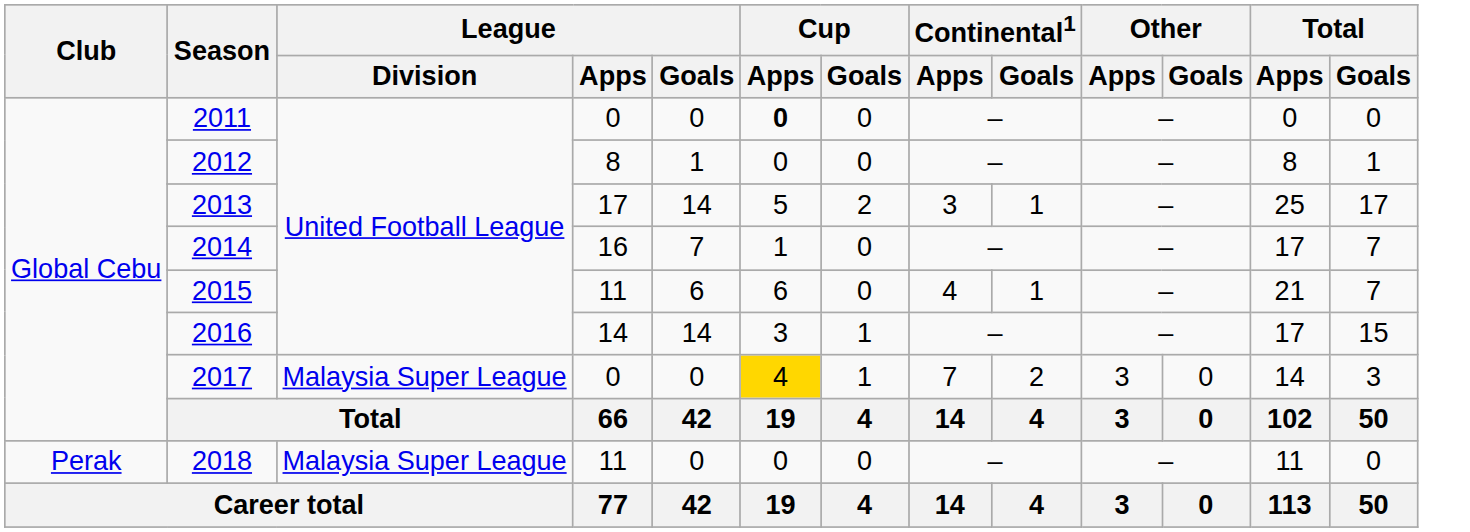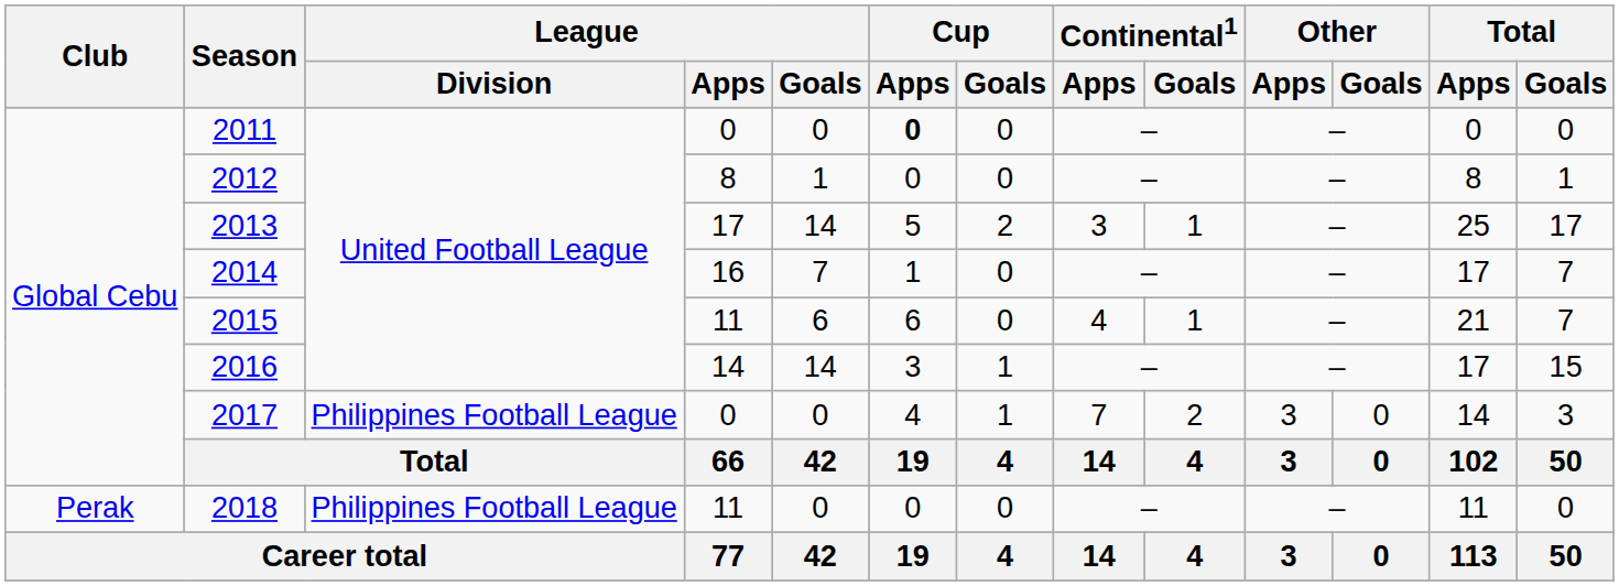 <table class=wikitable style="text-align:center">
 <tr>
 <th rowspan=2>Club</th>
 <th rowspan=2>Season</th>
 <th colspan=3>League</th>
 <th colspan=2>Cup</th>
 <th colspan=2>Continental<sup>1</sup></th>
 <th colspan=2>Other</th>
 <th colspan=2>Total</th>
 </tr>
 <tr>
 <th>Division</th>
 <th>Apps</th>
 <th>Goals</th>
 <th>Apps</th>
 <th>Goals</th>
 <th>Apps</th>
 <th>Goals</th>
 <th>Apps</th>
 <th>Goals</th>
 <th>Apps</th>
 <th>Goals</th>
 </tr>
 <tr>
 <td rowspan=8><a href='#'>Global Cebu</a></td>
 <td><a href='#'>2011</a></td>
 <td rowspan="6"><a href='#'>United Football League</a></td>
 <td>0</td>
 <td>0</td>
 <td><strong>0</strong></td>
 <td>0</td>
 <td colspan=2>–</td>
 <td colspan=2>–</td>
 <td>0</td>
 <td>0</td>
 </tr>
 <tr>
 <td><a href='#'>2012</a></td>
 <td>8</td>
 <td>1</td>
 <td>0</td>
 <td>0</td>
 <td colspan=2>–</td>
 <td colspan=2>–</td>
 <td>8</td>
 <td>1</td>
 </tr>
 <tr>
 <td><a href='#'>2013</a></td>
 <td>17</td>
 <td>14</td>
 <td>5</td>
 <td>2</td>
 <td>3</td>
 <td>1</td>
 <td colspan=2>–</td>
 <td>25</td>
 <td>17</td>
 </tr>
 <tr>
 <td><a href='#'>2014</a></td>
 <td>16</td>
 <td>7</td>
 <td>1</td>
 <td>0</td>
 <td colspan=2>–</td>
 <td colspan=2>–</td>
 <td>17</td>
 <td>7</td>
 </tr>
 <tr>
 <td><a href='#'>2015</a></td>
 <td>11</td>
 <td>6</td>
 <td>6</td>
 <td>0</td>
 <td>4</td>
 <td>1</td>
 <td colspan=2>–</td>
 <td>21</td>
 <td>7</td>
 </tr>
 <tr>
 <td><a href='#'>2016</a></td>
 <td>14</td>
 <td>14</td>
 <td>3</td>
 <td>1</td>
 <td colspan=2>–</td>
 <td colspan=2>–</td>
 <td>17</td>
 <td>15</td>
 </tr>
 <tr>
 <td><a href='#'>2017</a></td>
-<td rowspan="1"><a href='#'>Malaysia Super League</a></td>
+<td><a href='#'>Philippines Football League</a></td>
 <td>0</td>
 <td>0</td>
-<td style="background: gold;">4</td>
+<td>4</td>
 <td>1</td>
 <td>7</td>
 <td>2</td>
 <td>3</td>
 <td>0</td>
 <td>14</td>
 <td>3</td>
 </tr>
 <tr>
 <th colspan="2">Total</th>
 <th>66</th>
 <th>42</th>
 <th>19</th>
 <th>4</th>
 <th>14</th>
 <th>4</th>
 <th>3</th>
 <th>0</th>
 <th>102</th>
 <th>50</th>
 </tr>
 <tr>
 <td rowspan=1><a href='#'>Perak</a></td>
 <td><a href='#'>2018</a></td>
-<td rowspan="1"><a href='#'>Malaysia Super League</a></td>
+<td><a href='#'>Philippines Football League</a></td>
 <td>11</td>
 <td>0</td>
 <td>0</td>
 <td>0</td>
 <td colspan=2>–</td>
 <td colspan=2>–</td>
 <td>11</td>
 <td>0</td>
 </tr>
 <tr>
 <th colspan="3">Career total</th>
 <th>77</th>
 <th>42</th>
 <th>19</th>
 <th>4</th>
 <th>14</th>
 <th>4</th>
 <th>3</th>
 <th>0</th>
 <th>113</th>
 <th>50</th>
 </tr>
 </table>
